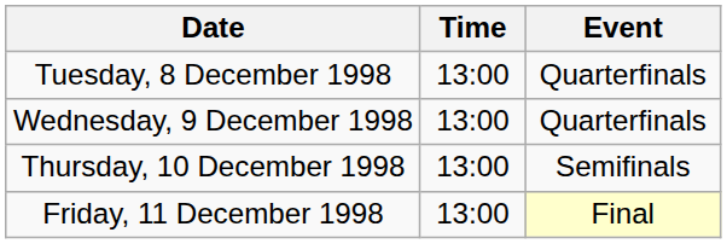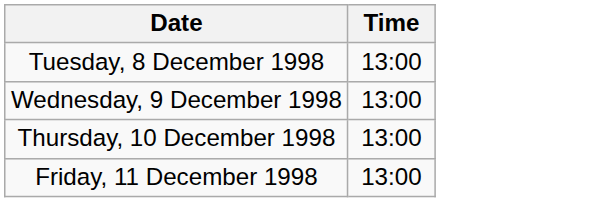 <table class = "wikitable" style="text-align:center;">
 <tr>
 <th width=220>Date</th>
 <th width=50>Time</th>
-<th width=100>Event</th>
 </tr>
 <tr>
 <td>Tuesday, 8 December 1998</td>
 <td>13:00</td>
-<td>Quarterfinals</td>
 </tr>
 <tr>
 <td>Wednesday, 9 December 1998</td>
 <td>13:00</td>
-<td>Quarterfinals</td>
 </tr>
 <tr>
 <td>Thursday, 10 December 1998</td>
 <td>13:00</td>
-<td>Semifinals</td>
 </tr>
 <tr>
 <td>Friday, 11 December 1998</td>
 <td>13:00</td>
-<td bgcolor=ffffcc>Final</td>
 </tr>
 </table>
